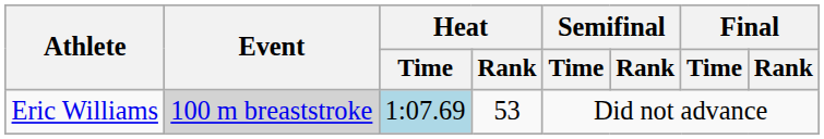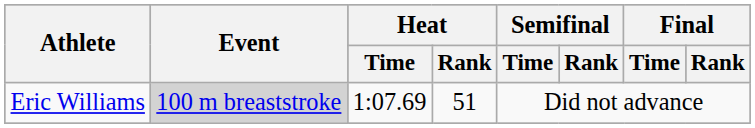 <table class=wikitable style="font-size:90%">
 <tr>
 <th rowspan="2">Athlete</th>
 <th rowspan="2">Event</th>
 <th colspan="2">Heat</th>
 <th colspan="2">Semifinal</th>
 <th colspan="2">Final</th>
 </tr>
 <tr style="font-size:95%">
 <th>Time</th>
 <th>Rank</th>
 <th>Time</th>
 <th>Rank</th>
 <th>Time</th>
 <th>Rank</th>
 </tr>
 <tr align=center>
 <td align=left><a href='#'>Eric Williams</a></td>
 <td align=left style="background: lightgrey;"><a href='#'>100 m breaststroke</a></td>
-<td style="background: lightblue;">1:07.69</td>
-<td>53</td>
+<td>1:07.69</td>
+<td>51</td>
 <td colspan=4>Did not advance</td>
 </tr>
 </table>
